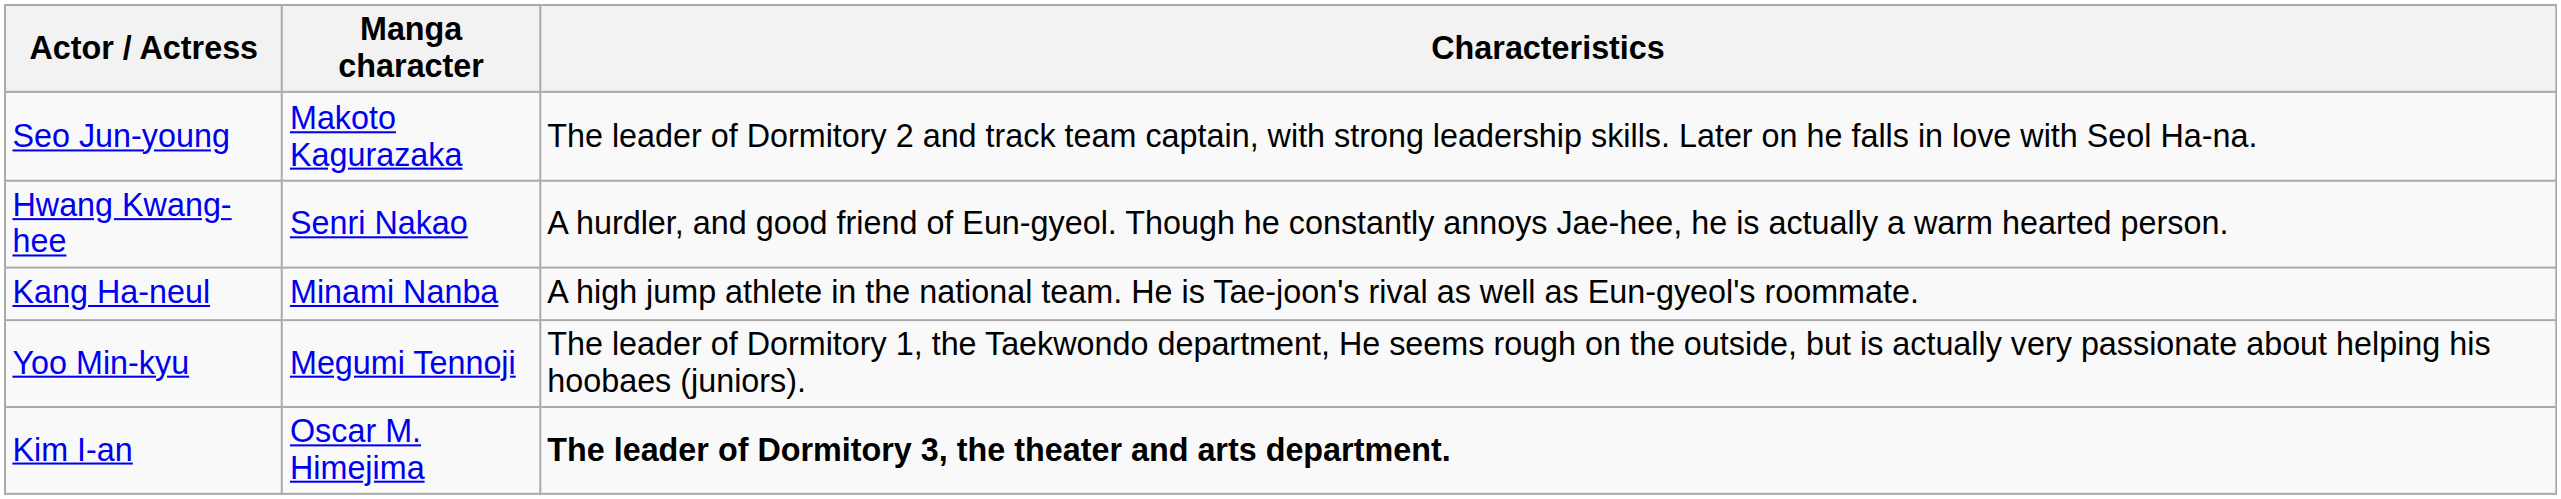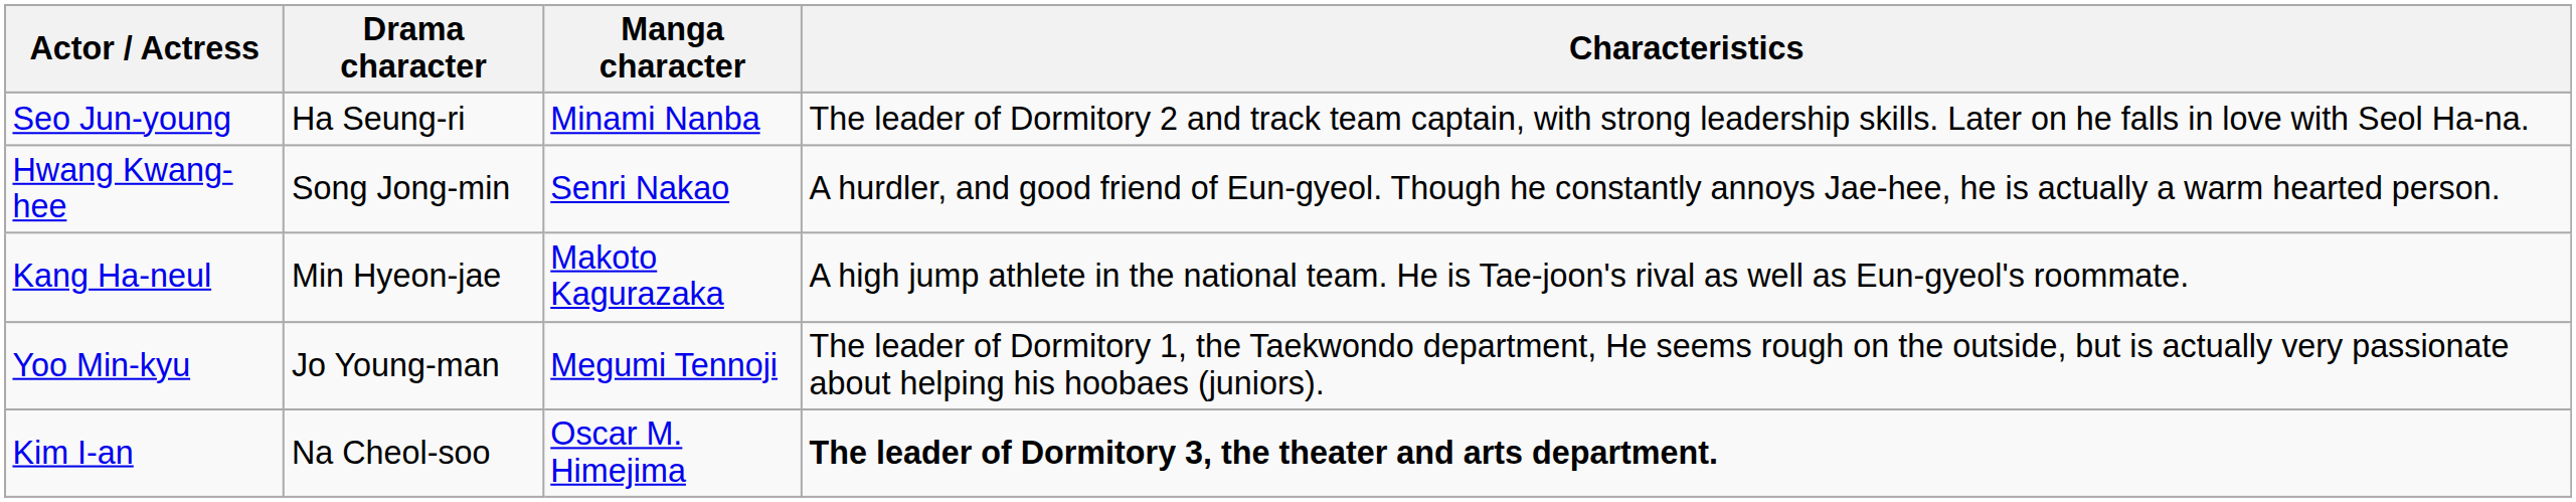 <table class="wikitable" style="width:100%">
 <tr>
 <th width=130px>Actor / Actress</th>
+<th width=120px>Drama character</th>
 <th width=120px>Manga character</th>
 <th>Characteristics</th>
 </tr>
 <tr>
 <td><a href='#'>Seo Jun-young</a></td>
-<td><a href='#'>Makoto Kagurazaka</a></td>
+<td>Ha Seung-ri</td>
+<td><a href='#'>Minami Nanba</a></td>
 <td>The leader of Dormitory 2 and track team captain, with strong leadership skills. Later on he falls in love with Seol Ha-na.</td>
 </tr>
 <tr>
 <td><a href='#'>Hwang Kwang-hee</a></td>
+<td>Song Jong-min</td>
 <td><a href='#'>Senri Nakao</a></td>
 <td>A hurdler, and good friend of Eun-gyeol. Though he constantly annoys Jae-hee, he is actually a warm hearted person.</td>
 </tr>
 <tr>
 <td><a href='#'>Kang Ha-neul</a></td>
-<td><a href='#'>Minami Nanba</a></td>
+<td>Min Hyeon-jae</td>
+<td><a href='#'>Makoto Kagurazaka</a></td>
 <td>A high jump athlete in the national team. He is Tae-joon's rival as well as Eun-gyeol's roommate.</td>
 </tr>
 <tr>
 <td><a href='#'>Yoo Min-kyu</a></td>
+<td>Jo Young-man</td>
 <td><a href='#'>Megumi Tennoji</a></td>
 <td>The leader of Dormitory 1, the Taekwondo department, He seems rough on the outside, but is actually very passionate about helping his hoobaes (juniors).</td>
 </tr>
 <tr>
 <td><a href='#'>Kim I-an</a></td>
+<td>Na Cheol-soo</td>
 <td><a href='#'>Oscar M. Himejima</a></td>
 <td><strong>The leader of Dormitory 3, the theater and arts department.</strong></td>
 </tr>
 </table>
